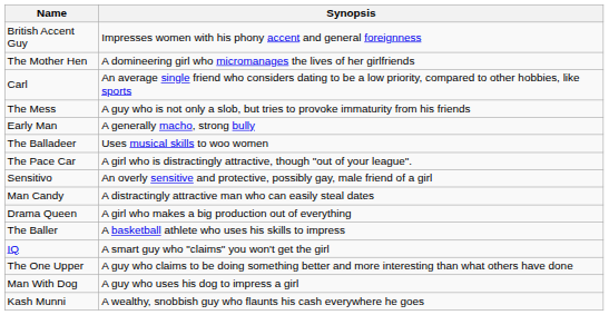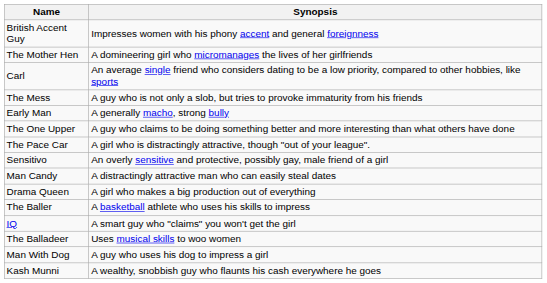 <table class="wikitable sortable">
 <tr>
 <th>Name</th>
 <th>Synopsis</th>
 </tr>
 <tr>
 <td>British Accent Guy</td>
 <td>Impresses women with his phony <a href='#'>accent</a> and general <a href='#'>foreignness</a></td>
 </tr>
 <tr>
 <td>The Mother Hen</td>
 <td>A domineering girl who <a href='#'>micromanages</a> the lives of her girlfriends</td>
 </tr>
 <tr>
 <td>Carl</td>
 <td>An average <a href='#'>single</a> friend who considers dating to be a low priority, compared to other hobbies, like <a href='#'>sports</a></td>
 </tr>
 <tr>
 <td>The Mess</td>
 <td>A guy who is not only a slob, but tries to provoke immaturity from his friends</td>
 </tr>
 <tr>
 <td>Early Man</td>
 <td>A generally <a href='#'>macho</a>, strong <a href='#'>bully</a></td>
 </tr>
 <tr>
-<td>The Balladeer</td>
-<td>Uses <a href='#'>musical skills</a> to woo women</td>
+<td>The One Upper</td>
+<td>A guy who claims to be doing something better and more interesting than what others have done</td>
 </tr>
 <tr>
 <td>The Pace Car</td>
 <td>A girl who is distractingly attractive, though "out of your league".</td>
 </tr>
 <tr>
 <td>Sensitivo</td>
 <td>An overly <a href='#'>sensitive</a> and protective, possibly gay, male friend of a girl</td>
 </tr>
 <tr>
 <td>Man Candy</td>
 <td>A distractingly attractive man who can easily steal dates</td>
 </tr>
 <tr>
 <td>Drama Queen</td>
 <td>A girl who makes a big production out of everything</td>
 </tr>
 <tr>
 <td>The Baller</td>
 <td>A <a href='#'>basketball</a> athlete who uses his skills to impress</td>
 </tr>
 <tr>
 <td><a href='#'>IQ</a></td>
 <td>A smart guy who "claims" you won't get the girl</td>
 </tr>
 <tr>
-<td>The One Upper</td>
-<td>A guy who claims to be doing something better and more interesting than what others have done</td>
+<td>The Balladeer</td>
+<td>Uses <a href='#'>musical skills</a> to woo women</td>
 </tr>
 <tr>
 <td>Man With Dog</td>
 <td>A guy who uses his dog to impress a girl</td>
 </tr>
 <tr>
 <td>Kash Munni</td>
 <td>A wealthy, snobbish guy who flaunts his cash everywhere he goes</td>
 </tr>
 </table>
